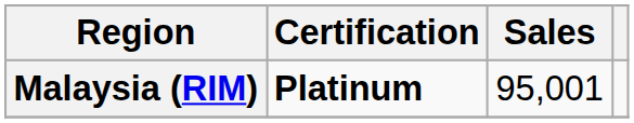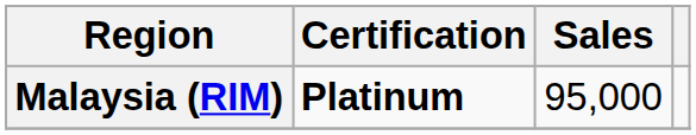 <table class="wikitable plainrowheaders">
 <tr>
 <th scope="col">Region</th>
 <th scope="col">Certification</th>
 <th scope="col">Sales</th>
 <th scope="col"></th>
 </tr>
 <tr>
 <th scope="row">Malaysia (<a href='#'>RIM</a>)</th>
 <td><strong>Platinum</strong></td>
-<td>95,001</td>
+<td>95,000</td>
 <td align="center"></td>
 </tr>
 <tr>
 </tr>
 </table>
